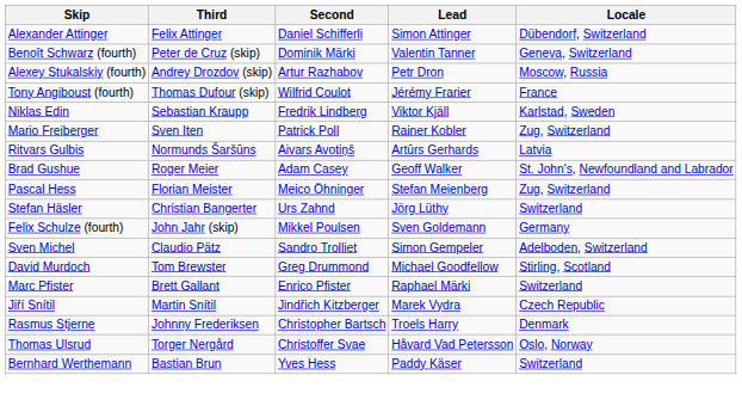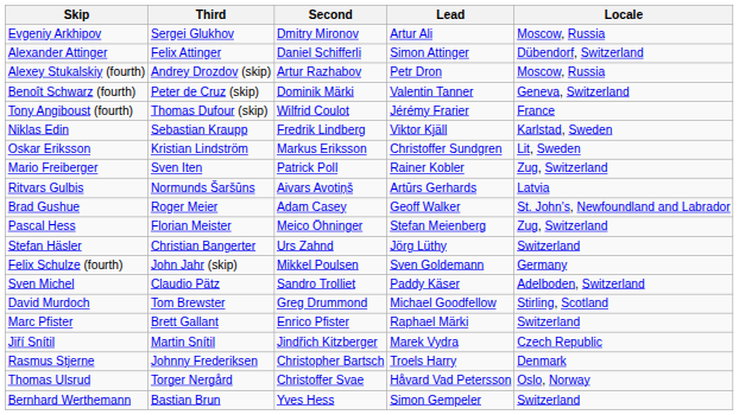 <table class=wikitable>
 <tr>
 <th>Skip</th>
 <th>Third</th>
 <th>Second</th>
 <th>Lead</th>
 <th>Locale</th>
 </tr>
 <tr>
+<td><a href='#'>Evgeniy Arkhipov</a></td>
+<td><a href='#'>Sergei Glukhov</a></td>
+<td><a href='#'>Dmitry Mironov</a></td>
+<td><a href='#'>Artur Ali</a></td>
+<td> <a href='#'>Moscow</a>, <a href='#'>Russia</a></td>
+</tr>
+<tr>
 <td><a href='#'>Alexander Attinger</a></td>
 <td><a href='#'>Felix Attinger</a></td>
 <td><a href='#'>Daniel Schifferli</a></td>
 <td><a href='#'>Simon Attinger</a></td>
 <td> <a href='#'>Dübendorf</a>, <a href='#'>Switzerland</a></td>
 </tr>
 <tr>
+<td><a href='#'>Alexey Stukalskiy</a> (fourth)</td>
+<td><a href='#'>Andrey Drozdov</a> (skip)</td>
+<td><a href='#'>Artur Razhabov</a></td>
+<td><a href='#'>Petr Dron</a></td>
+<td> <a href='#'>Moscow</a>, <a href='#'>Russia</a></td>
+</tr>
+<tr>
 <td><a href='#'>Benoît Schwarz</a> (fourth)</td>
 <td><a href='#'>Peter de Cruz</a> (skip)</td>
 <td><a href='#'>Dominik Märki</a></td>
 <td><a href='#'>Valentin Tanner</a></td>
 <td> <a href='#'>Geneva</a>, <a href='#'>Switzerland</a></td>
-</tr>
-<tr>
-<td><a href='#'>Alexey Stukalskiy</a> (fourth)</td>
-<td><a href='#'>Andrey Drozdov</a> (skip)</td>
-<td><a href='#'>Artur Razhabov</a></td>
-<td><a href='#'>Petr Dron</a></td>
-<td> <a href='#'>Moscow</a>, <a href='#'>Russia</a></td>
 </tr>
 <tr>
 <td><a href='#'>Tony Angiboust</a> (fourth)</td>
 <td><a href='#'>Thomas Dufour</a> (skip)</td>
 <td><a href='#'>Wilfrid Coulot</a></td>
 <td><a href='#'>Jérémy Frarier</a></td>
 <td> <a href='#'>France</a></td>
 </tr>
 <tr>
 <td><a href='#'>Niklas Edin</a></td>
 <td><a href='#'>Sebastian Kraupp</a></td>
 <td><a href='#'>Fredrik Lindberg</a></td>
 <td><a href='#'>Viktor Kjäll</a></td>
 <td> <a href='#'>Karlstad</a>, <a href='#'>Sweden</a></td>
+</tr>
+<tr>
+<td><a href='#'>Oskar Eriksson</a></td>
+<td><a href='#'>Kristian Lindström</a></td>
+<td><a href='#'>Markus Eriksson</a></td>
+<td><a href='#'>Christoffer Sundgren</a></td>
+<td>  <a href='#'>Lit</a>, <a href='#'>Sweden</a></td>
 </tr>
 <tr>
 <td><a href='#'>Mario Freiberger</a></td>
 <td><a href='#'>Sven Iten</a></td>
 <td><a href='#'>Patrick Poll</a></td>
 <td><a href='#'>Rainer Kobler</a></td>
 <td> <a href='#'>Zug</a>, <a href='#'>Switzerland</a></td>
 </tr>
 <tr>
 <td><a href='#'>Ritvars Gulbis</a></td>
 <td><a href='#'>Normunds Šaršūns</a></td>
 <td><a href='#'>Aivars Avotiņš</a></td>
 <td><a href='#'>Artūrs Gerhards</a></td>
 <td> <a href='#'>Latvia</a></td>
 </tr>
 <tr>
 <td><a href='#'>Brad Gushue</a></td>
 <td><a href='#'>Roger Meier</a></td>
 <td><a href='#'>Adam Casey</a></td>
 <td><a href='#'>Geoff Walker</a></td>
 <td> <a href='#'>St. John's</a>, <a href='#'>Newfoundland and Labrador</a></td>
 </tr>
 <tr>
 <td><a href='#'>Pascal Hess</a></td>
 <td><a href='#'>Florian Meister</a></td>
 <td><a href='#'>Meico Öhninger</a></td>
 <td><a href='#'>Stefan Meienberg</a></td>
 <td> <a href='#'>Zug</a>, <a href='#'>Switzerland</a></td>
 </tr>
 <tr>
 <td><a href='#'>Stefan Häsler</a></td>
 <td><a href='#'>Christian Bangerter</a></td>
 <td><a href='#'>Urs Zahnd</a></td>
 <td><a href='#'>Jörg Lüthy</a></td>
 <td> <a href='#'>Switzerland</a></td>
 </tr>
 <tr>
 <td><a href='#'>Felix Schulze</a> (fourth)</td>
 <td><a href='#'>John Jahr</a> (skip)</td>
 <td><a href='#'>Mikkel Poulsen</a></td>
 <td><a href='#'>Sven Goldemann</a></td>
 <td> <a href='#'>Germany</a></td>
 </tr>
 <tr>
 <td><a href='#'>Sven Michel</a></td>
 <td><a href='#'>Claudio Pätz</a></td>
 <td><a href='#'>Sandro Trolliet</a></td>
-<td><a href='#'>Simon Gempeler</a></td>
+<td><a href='#'>Paddy Käser</a></td>
 <td> <a href='#'>Adelboden</a>, <a href='#'>Switzerland</a></td>
 </tr>
 <tr>
 <td><a href='#'>David Murdoch</a></td>
 <td><a href='#'>Tom Brewster</a></td>
 <td><a href='#'>Greg Drummond</a></td>
 <td><a href='#'>Michael Goodfellow</a></td>
 <td> <a href='#'>Stirling</a>, <a href='#'>Scotland</a></td>
 </tr>
 <tr>
 <td><a href='#'>Marc Pfister</a></td>
 <td><a href='#'>Brett Gallant</a></td>
 <td><a href='#'>Enrico Pfister</a></td>
 <td><a href='#'>Raphael Märki</a></td>
 <td> <a href='#'>Switzerland</a></td>
 </tr>
 <tr>
 <td><a href='#'>Jiří Snítil</a></td>
 <td><a href='#'>Martin Snítil</a></td>
 <td><a href='#'>Jindřich Kitzberger</a></td>
 <td><a href='#'>Marek Vydra</a></td>
 <td> <a href='#'>Czech Republic</a></td>
 </tr>
 <tr>
 <td><a href='#'>Rasmus Stjerne</a></td>
 <td><a href='#'>Johnny Frederiksen</a></td>
 <td><a href='#'>Christopher Bartsch</a></td>
 <td><a href='#'>Troels Harry</a></td>
 <td> <a href='#'>Denmark</a></td>
 </tr>
 <tr>
 <td><a href='#'>Thomas Ulsrud</a></td>
 <td><a href='#'>Torger Nergård</a></td>
 <td><a href='#'>Christoffer Svae</a></td>
 <td><a href='#'>Håvard Vad Petersson</a></td>
 <td> <a href='#'>Oslo</a>, <a href='#'>Norway</a></td>
 </tr>
 <tr>
 <td><a href='#'>Bernhard Werthemann</a></td>
 <td><a href='#'>Bastian Brun</a></td>
 <td><a href='#'>Yves Hess</a></td>
-<td><a href='#'>Paddy Käser</a></td>
+<td><a href='#'>Simon Gempeler</a></td>
 <td> <a href='#'>Switzerland</a></td>
 </tr>
 </table>
